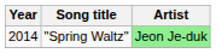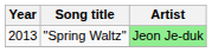 <table class="wikitable sortable">
 <tr>
 <th>Year</th>
 <th>Song title</th>
 <th>Artist</th>
 </tr>
 <tr>
-<td>2014</td>
+<td>2013</td>
 <td>"Spring Waltz"</td>
 <td style="background: lightgreen;">Jeon Je-duk</td>
 </tr>
 <tr>
 </tr>
 </table>
